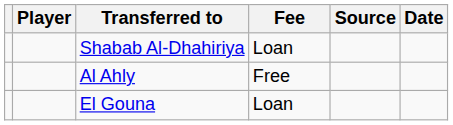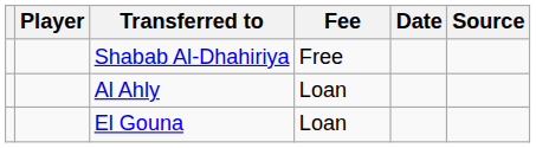 <table class="wikitable plainrowheaders sortable">
 <tr>
 <th></th>
 <th scope="col">Player</th>
 <th>Transferred to</th>
 <th style="width: 65px;">Fee</th>
+<th scope="col">Date</th>
 <th scope="col">Source</th>
-<th scope="col">Date</th>
 </tr>
 <tr>
 <td align="center"></td>
 <td></td>
 <td> <a href='#'>Shabab Al-Dhahiriya</a></td>
-<td>Loan</td>
+<td>Free</td>
 <td></td>
 <td></td>
 </tr>
 <tr>
 <td align="center"></td>
 <td></td>
 <td> <a href='#'>Al Ahly</a></td>
-<td>Free</td>
+<td>Loan</td>
 <td></td>
 <td></td>
 </tr>
 <tr>
 <td align="center"></td>
 <td></td>
 <td> <a href='#'>El Gouna</a></td>
 <td>Loan</td>
 <td></td>
 <td></td>
 </tr>
 </table>
